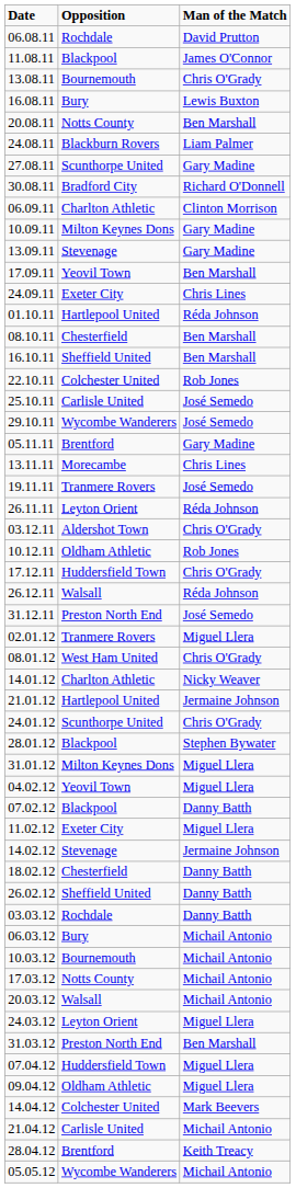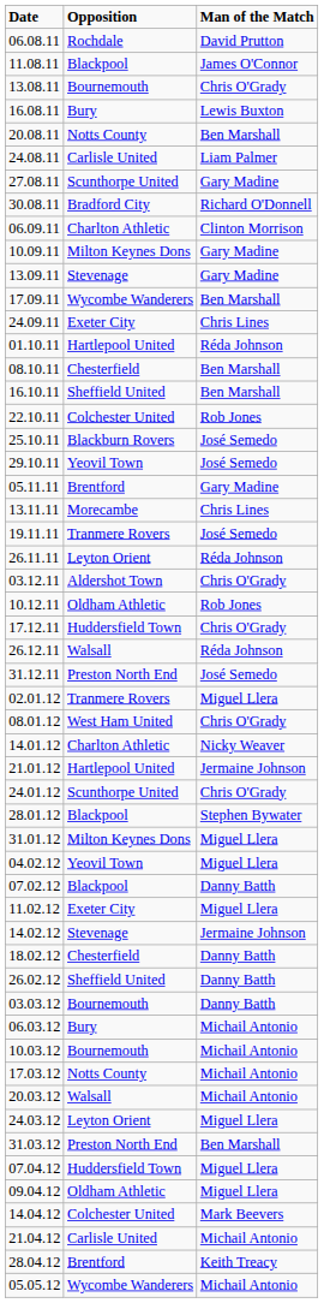 <table class="wikitable">
 <tr>
 <td><strong>Date</strong></td>
 <td><strong>Opposition</strong></td>
 <td><strong>Man of the Match</strong></td>
 </tr>
 <tr>
 <td>06.08.11</td>
 <td><a href='#'>Rochdale</a></td>
 <td> <a href='#'>David Prutton</a></td>
 </tr>
 <tr>
 <td>11.08.11</td>
 <td><a href='#'>Blackpool</a></td>
 <td> <a href='#'>James O'Connor</a></td>
 </tr>
 <tr>
 <td>13.08.11</td>
 <td><a href='#'>Bournemouth</a></td>
 <td> <a href='#'>Chris O'Grady</a></td>
 </tr>
 <tr>
 <td>16.08.11</td>
 <td><a href='#'>Bury</a></td>
 <td> <a href='#'>Lewis Buxton</a></td>
 </tr>
 <tr>
 <td>20.08.11</td>
 <td><a href='#'>Notts County</a></td>
 <td> <a href='#'>Ben Marshall</a></td>
 </tr>
 <tr>
 <td>24.08.11</td>
-<td><a href='#'>Blackburn Rovers</a></td>
+<td><a href='#'>Carlisle United</a></td>
 <td> <a href='#'>Liam Palmer</a></td>
 </tr>
 <tr>
 <td>27.08.11</td>
 <td><a href='#'>Scunthorpe United</a></td>
 <td> <a href='#'>Gary Madine</a></td>
 </tr>
 <tr>
 <td>30.08.11</td>
 <td><a href='#'>Bradford City</a></td>
 <td> <a href='#'>Richard O'Donnell</a></td>
 </tr>
 <tr>
 <td>06.09.11</td>
 <td><a href='#'>Charlton Athletic</a></td>
 <td> <a href='#'>Clinton Morrison</a></td>
 </tr>
 <tr>
 <td>10.09.11</td>
 <td><a href='#'>Milton Keynes Dons</a></td>
 <td> <a href='#'>Gary Madine</a></td>
 </tr>
 <tr>
 <td>13.09.11</td>
 <td><a href='#'>Stevenage</a></td>
 <td> <a href='#'>Gary Madine</a></td>
 </tr>
 <tr>
 <td>17.09.11</td>
-<td><a href='#'>Yeovil Town</a></td>
+<td><a href='#'>Wycombe Wanderers</a></td>
 <td> <a href='#'>Ben Marshall</a></td>
 </tr>
 <tr>
 <td>24.09.11</td>
 <td><a href='#'>Exeter City</a></td>
 <td> <a href='#'>Chris Lines</a></td>
 </tr>
 <tr>
 <td>01.10.11</td>
 <td><a href='#'>Hartlepool United</a></td>
 <td> <a href='#'>Réda Johnson</a></td>
 </tr>
 <tr>
 <td>08.10.11</td>
 <td><a href='#'>Chesterfield</a></td>
 <td> <a href='#'>Ben Marshall</a></td>
 </tr>
 <tr>
 <td>16.10.11</td>
 <td><a href='#'>Sheffield United</a></td>
 <td> <a href='#'>Ben Marshall</a></td>
 </tr>
 <tr>
 <td>22.10.11</td>
 <td><a href='#'>Colchester United</a></td>
 <td> <a href='#'>Rob Jones</a></td>
 </tr>
 <tr>
 <td>25.10.11</td>
-<td><a href='#'>Carlisle United</a></td>
+<td><a href='#'>Blackburn Rovers</a></td>
 <td> <a href='#'>José Semedo</a></td>
 </tr>
 <tr>
 <td>29.10.11</td>
-<td><a href='#'>Wycombe Wanderers</a></td>
+<td><a href='#'>Yeovil Town</a></td>
 <td> <a href='#'>José Semedo</a></td>
 </tr>
 <tr>
 <td>05.11.11</td>
 <td><a href='#'>Brentford</a></td>
 <td> <a href='#'>Gary Madine</a></td>
 </tr>
 <tr>
 <td>13.11.11</td>
 <td><a href='#'>Morecambe</a></td>
 <td> <a href='#'>Chris Lines</a></td>
 </tr>
 <tr>
 <td>19.11.11</td>
 <td><a href='#'>Tranmere Rovers</a></td>
 <td> <a href='#'>José Semedo</a></td>
 </tr>
 <tr>
 <td>26.11.11</td>
 <td><a href='#'>Leyton Orient</a></td>
 <td> <a href='#'>Réda Johnson</a></td>
 </tr>
 <tr>
 <td>03.12.11</td>
 <td><a href='#'>Aldershot Town</a></td>
 <td> <a href='#'>Chris O'Grady</a></td>
 </tr>
 <tr>
 <td>10.12.11</td>
 <td><a href='#'>Oldham Athletic</a></td>
 <td> <a href='#'>Rob Jones</a></td>
 </tr>
 <tr>
 <td>17.12.11</td>
 <td><a href='#'>Huddersfield Town</a></td>
 <td> <a href='#'>Chris O'Grady</a></td>
 </tr>
 <tr>
 <td>26.12.11</td>
 <td><a href='#'>Walsall</a></td>
 <td> <a href='#'>Réda Johnson</a></td>
 </tr>
 <tr>
 <td>31.12.11</td>
 <td><a href='#'>Preston North End</a></td>
 <td> <a href='#'>José Semedo</a></td>
 </tr>
 <tr>
 <td>02.01.12</td>
 <td><a href='#'>Tranmere Rovers</a></td>
 <td> <a href='#'>Miguel Llera</a></td>
 </tr>
 <tr>
 <td>08.01.12</td>
 <td><a href='#'>West Ham United</a></td>
 <td> <a href='#'>Chris O'Grady</a></td>
 </tr>
 <tr>
 <td>14.01.12</td>
 <td><a href='#'>Charlton Athletic</a></td>
 <td> <a href='#'>Nicky Weaver</a></td>
 </tr>
 <tr>
 <td>21.01.12</td>
 <td><a href='#'>Hartlepool United</a></td>
 <td> <a href='#'>Jermaine Johnson</a></td>
 </tr>
 <tr>
 <td>24.01.12</td>
 <td><a href='#'>Scunthorpe United</a></td>
 <td> <a href='#'>Chris O'Grady</a></td>
 </tr>
 <tr>
 <td>28.01.12</td>
 <td><a href='#'>Blackpool</a></td>
 <td> <a href='#'>Stephen Bywater</a></td>
 </tr>
 <tr>
 <td>31.01.12</td>
 <td><a href='#'>Milton Keynes Dons</a></td>
 <td> <a href='#'>Miguel Llera</a></td>
 </tr>
 <tr>
 <td>04.02.12</td>
 <td><a href='#'>Yeovil Town</a></td>
 <td> <a href='#'>Miguel Llera</a></td>
 </tr>
 <tr>
 <td>07.02.12</td>
 <td><a href='#'>Blackpool</a></td>
 <td> <a href='#'>Danny Batth</a></td>
 </tr>
 <tr>
 <td>11.02.12</td>
 <td><a href='#'>Exeter City</a></td>
 <td> <a href='#'>Miguel Llera</a></td>
 </tr>
 <tr>
 <td>14.02.12</td>
 <td><a href='#'>Stevenage</a></td>
 <td> <a href='#'>Jermaine Johnson</a></td>
 </tr>
 <tr>
 <td>18.02.12</td>
 <td><a href='#'>Chesterfield</a></td>
 <td> <a href='#'>Danny Batth</a></td>
 </tr>
 <tr>
 <td>26.02.12</td>
 <td><a href='#'>Sheffield United</a></td>
 <td> <a href='#'>Danny Batth</a></td>
 </tr>
 <tr>
 <td>03.03.12</td>
-<td><a href='#'>Rochdale</a></td>
+<td><a href='#'>Bournemouth</a></td>
 <td> <a href='#'>Danny Batth</a></td>
 </tr>
 <tr>
 <td>06.03.12</td>
 <td><a href='#'>Bury</a></td>
 <td> <a href='#'>Michail Antonio</a></td>
 </tr>
 <tr>
 <td>10.03.12</td>
 <td><a href='#'>Bournemouth</a></td>
 <td> <a href='#'>Michail Antonio</a></td>
 </tr>
 <tr>
 <td>17.03.12</td>
 <td><a href='#'>Notts County</a></td>
 <td> <a href='#'>Michail Antonio</a></td>
 </tr>
 <tr>
 <td>20.03.12</td>
 <td><a href='#'>Walsall</a></td>
 <td> <a href='#'>Michail Antonio</a></td>
 </tr>
 <tr>
 <td>24.03.12</td>
 <td><a href='#'>Leyton Orient</a></td>
 <td> <a href='#'>Miguel Llera</a></td>
 </tr>
 <tr>
 <td>31.03.12</td>
 <td><a href='#'>Preston North End</a></td>
 <td> <a href='#'>Ben Marshall</a></td>
 </tr>
 <tr>
 <td>07.04.12</td>
 <td><a href='#'>Huddersfield Town</a></td>
 <td> <a href='#'>Miguel Llera</a></td>
 </tr>
 <tr>
 <td>09.04.12</td>
 <td><a href='#'>Oldham Athletic</a></td>
 <td> <a href='#'>Miguel Llera</a></td>
 </tr>
 <tr>
 <td>14.04.12</td>
 <td><a href='#'>Colchester United</a></td>
 <td> <a href='#'>Mark Beevers</a></td>
 </tr>
 <tr>
 <td>21.04.12</td>
 <td><a href='#'>Carlisle United</a></td>
 <td> <a href='#'>Michail Antonio</a></td>
 </tr>
 <tr>
 <td>28.04.12</td>
 <td><a href='#'>Brentford</a></td>
 <td> <a href='#'>Keith Treacy</a></td>
 </tr>
 <tr>
 <td>05.05.12</td>
 <td><a href='#'>Wycombe Wanderers</a></td>
 <td> <a href='#'>Michail Antonio</a></td>
 </tr>
 </table>
